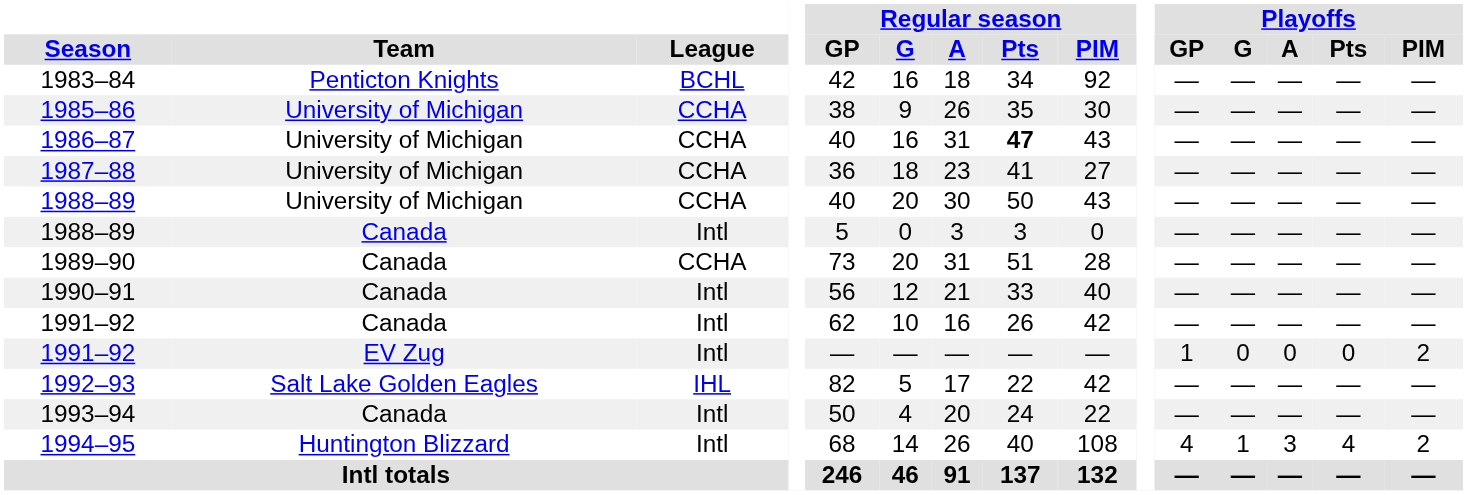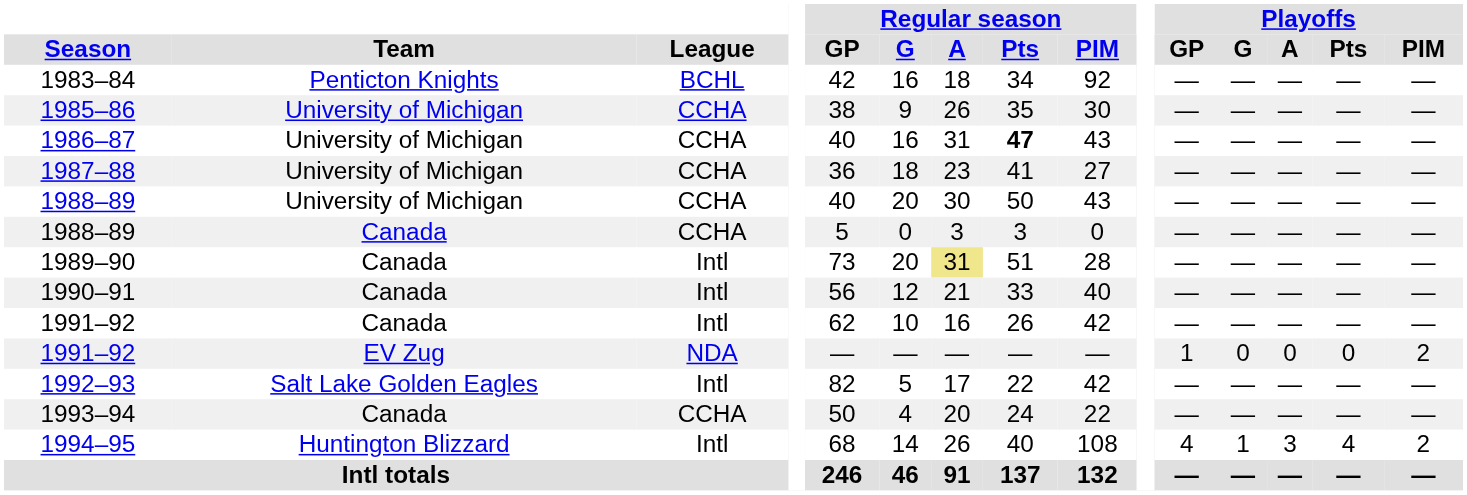 <table border="0" cellpadding="1" cellspacing="0" style="text-align:center; width:60em">
 <tr bgcolor="#e0e0e0">
 <th colspan="3" bgcolor="#ffffff"> </th>
 <th rowspan="99" bgcolor="#ffffff"> </th>
 <th colspan="5"><a href='#'>Regular season</a></th>
 <th rowspan="99" bgcolor="#ffffff"> </th>
 <th colspan="5"><a href='#'>Playoffs</a></th>
 </tr>
 <tr bgcolor="#e0e0e0">
 <th><a href='#'>Season</a></th>
 <th>Team</th>
 <th>League</th>
 <th>GP</th>
 <th><a href='#'>G</a></th>
 <th><a href='#'>A</a></th>
 <th><a href='#'>Pts</a></th>
 <th><a href='#'>PIM</a></th>
 <th>GP</th>
 <th>G</th>
 <th>A</th>
 <th>Pts</th>
 <th>PIM</th>
 </tr>
 <tr>
 <td>1983–84</td>
 <td><a href='#'>Penticton Knights</a></td>
 <td><a href='#'>BCHL</a></td>
 <td>42</td>
 <td>16</td>
 <td>18</td>
 <td>34</td>
 <td>92</td>
 <td>—</td>
 <td>—</td>
 <td>—</td>
 <td>—</td>
 <td>—</td>
 </tr>
 <tr bgcolor="#f0f0f0">
 <td><a href='#'>1985–86</a></td>
 <td><a href='#'>University of Michigan</a></td>
 <td><a href='#'>CCHA</a></td>
 <td>38</td>
 <td>9</td>
 <td>26</td>
 <td>35</td>
 <td>30</td>
 <td>—</td>
 <td>—</td>
 <td>—</td>
 <td>—</td>
 <td>—</td>
 </tr>
 <tr>
 <td><a href='#'>1986–87</a></td>
 <td>University of Michigan</td>
 <td>CCHA</td>
 <td>40</td>
 <td>16</td>
 <td>31</td>
 <td><strong>47</strong></td>
 <td>43</td>
 <td>—</td>
 <td>—</td>
 <td>—</td>
 <td>—</td>
 <td>—</td>
 </tr>
 <tr bgcolor="#f0f0f0">
 <td><a href='#'>1987–88</a></td>
 <td>University of Michigan</td>
 <td>CCHA</td>
 <td>36</td>
 <td>18</td>
 <td>23</td>
 <td>41</td>
 <td>27</td>
 <td>—</td>
 <td>—</td>
 <td>—</td>
 <td>—</td>
 <td>—</td>
 </tr>
 <tr>
 <td><a href='#'>1988–89</a></td>
 <td>University of Michigan</td>
 <td>CCHA</td>
 <td>40</td>
 <td>20</td>
 <td>30</td>
 <td>50</td>
 <td>43</td>
 <td>—</td>
 <td>—</td>
 <td>—</td>
 <td>—</td>
 <td>—</td>
 </tr>
 <tr bgcolor="#f0f0f0">
 <td>1988–89</td>
 <td><a href='#'>Canada</a></td>
-<td>Intl</td>
+<td>CCHA</td>
 <td>5</td>
 <td>0</td>
 <td>3</td>
 <td>3</td>
 <td>0</td>
 <td>—</td>
 <td>—</td>
 <td>—</td>
 <td>—</td>
 <td>—</td>
 </tr>
 <tr>
 <td>1989–90</td>
 <td>Canada</td>
-<td>CCHA</td>
+<td>Intl</td>
 <td>73</td>
 <td>20</td>
-<td>31</td>
+<td style="background: khaki;">31</td>
 <td>51</td>
 <td>28</td>
 <td>—</td>
 <td>—</td>
 <td>—</td>
 <td>—</td>
 <td>—</td>
 </tr>
 <tr bgcolor="#f0f0f0">
 <td>1990–91</td>
 <td>Canada</td>
 <td>Intl</td>
 <td>56</td>
 <td>12</td>
 <td>21</td>
 <td>33</td>
 <td>40</td>
 <td>—</td>
 <td>—</td>
 <td>—</td>
 <td>—</td>
 <td>—</td>
 </tr>
 <tr>
 <td>1991–92</td>
 <td>Canada</td>
 <td>Intl</td>
 <td>62</td>
 <td>10</td>
 <td>16</td>
 <td>26</td>
 <td>42</td>
 <td>—</td>
 <td>—</td>
 <td>—</td>
 <td>—</td>
 <td>—</td>
 </tr>
 <tr bgcolor="#f0f0f0">
 <td><a href='#'>1991–92</a></td>
 <td><a href='#'>EV Zug</a></td>
-<td>Intl</td>
+<td><a href='#'>NDA</a></td>
 <td>—</td>
 <td>—</td>
 <td>—</td>
 <td>—</td>
 <td>—</td>
 <td>1</td>
 <td>0</td>
 <td>0</td>
 <td>0</td>
 <td>2</td>
 </tr>
 <tr>
 <td><a href='#'>1992–93</a></td>
 <td><a href='#'>Salt Lake Golden Eagles</a></td>
-<td><a href='#'>IHL</a></td>
+<td>Intl</td>
 <td>82</td>
 <td>5</td>
 <td>17</td>
 <td>22</td>
 <td>42</td>
 <td>—</td>
 <td>—</td>
 <td>—</td>
 <td>—</td>
 <td>—</td>
 </tr>
 <tr bgcolor="#f0f0f0">
 <td>1993–94</td>
 <td>Canada</td>
-<td>Intl</td>
+<td>CCHA</td>
 <td>50</td>
 <td>4</td>
 <td>20</td>
 <td>24</td>
 <td>22</td>
 <td>—</td>
 <td>—</td>
 <td>—</td>
 <td>—</td>
 <td>—</td>
 </tr>
 <tr>
 <td><a href='#'>1994–95</a></td>
 <td><a href='#'>Huntington Blizzard</a></td>
 <td>Intl</td>
 <td>68</td>
 <td>14</td>
 <td>26</td>
 <td>40</td>
 <td>108</td>
 <td>4</td>
 <td>1</td>
 <td>3</td>
 <td>4</td>
 <td>2</td>
 </tr>
 <tr bgcolor="#e0e0e0">
 <th colspan="3">Intl totals</th>
 <th>246</th>
 <th>46</th>
 <th>91</th>
 <th>137</th>
 <th>132</th>
 <th>—</th>
 <th>—</th>
 <th>—</th>
 <th>—</th>
 <th>—</th>
 </tr>
 </table>
